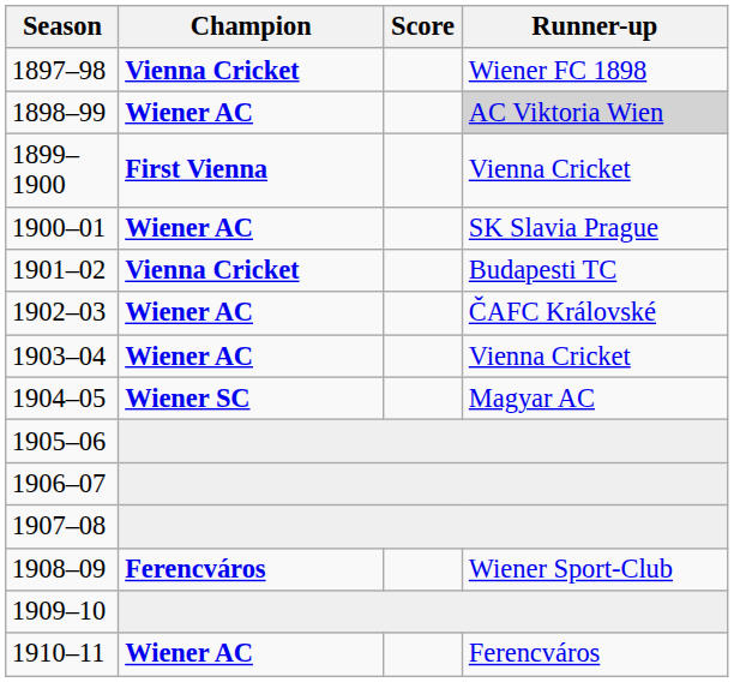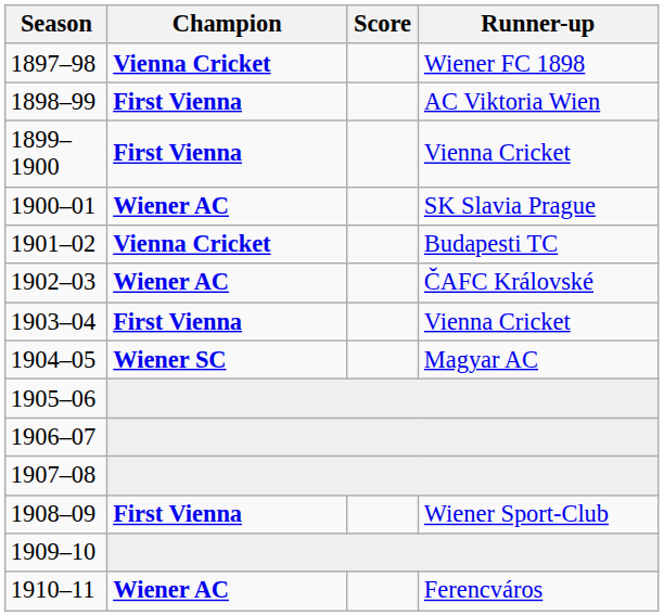 <table class="wikitable sortable">
 <tr>
 <th width= 60px>Season</th>
 <th width= 150px>Champion</th>
 <th width= 40px>Score</th>
 <th width= 150px>Runner-up</th>
 </tr>
 <tr>
 <td>1897–98</td>
 <td> <strong><a href='#'>Vienna Cricket</a></strong></td>
 <td></td>
 <td> <a href='#'>Wiener FC 1898</a></td>
 </tr>
 <tr>
 <td>1898–99</td>
-<td> <strong><a href='#'>Wiener AC</a></strong></td>
+<td> <strong><a href='#'>First Vienna</a></strong></td>
 <td></td>
-<td style="background: lightgrey;"> <a href='#'>AC Viktoria Wien</a></td>
+<td> <a href='#'>AC Viktoria Wien</a></td>
 </tr>
 <tr>
 <td>1899–1900</td>
 <td> <strong><a href='#'>First Vienna</a></strong></td>
 <td></td>
 <td> <a href='#'>Vienna Cricket</a></td>
 </tr>
 <tr>
 <td>1900–01</td>
 <td> <strong><a href='#'>Wiener AC</a></strong></td>
 <td></td>
 <td> <a href='#'>SK Slavia Prague</a></td>
 </tr>
 <tr>
 <td>1901–02</td>
 <td> <strong><a href='#'>Vienna Cricket</a></strong></td>
 <td></td>
 <td> <a href='#'>Budapesti TC</a></td>
 </tr>
 <tr>
 <td>1902–03</td>
 <td> <strong><a href='#'>Wiener AC</a></strong></td>
 <td></td>
 <td> <a href='#'>ČAFC Královské</a></td>
 </tr>
 <tr>
 <td>1903–04</td>
-<td> <strong><a href='#'>Wiener AC</a></strong></td>
+<td> <strong><a href='#'>First Vienna</a></strong></td>
 <td></td>
 <td> <a href='#'>Vienna Cricket</a></td>
 </tr>
 <tr>
 <td>1904–05</td>
 <td> <strong><a href='#'>Wiener SC</a></strong></td>
 <td></td>
 <td> <a href='#'>Magyar AC</a></td>
 </tr>
 <tr>
 <td>1905–06</td>
 <td colspan=4 style=background:#efefef></td>
 </tr>
 <tr>
 <td>1906–07</td>
 <td colspan=4 style=background:#efefef></td>
 </tr>
 <tr>
 <td>1907–08</td>
 <td colspan=4 style=background:#efefef></td>
 </tr>
 <tr>
 <td>1908–09</td>
-<td> <strong><a href='#'>Ferencváros</a></strong></td>
+<td> <strong><a href='#'>First Vienna</a></strong></td>
 <td></td>
 <td> <a href='#'>Wiener Sport-Club</a></td>
 </tr>
 <tr>
 <td>1909–10</td>
 <td colspan=3 style=background:#efefef></td>
 </tr>
 <tr>
 <td>1910–11</td>
 <td> <strong><a href='#'>Wiener AC</a></strong></td>
 <td></td>
 <td> <a href='#'>Ferencváros</a></td>
 </tr>
 </table>
